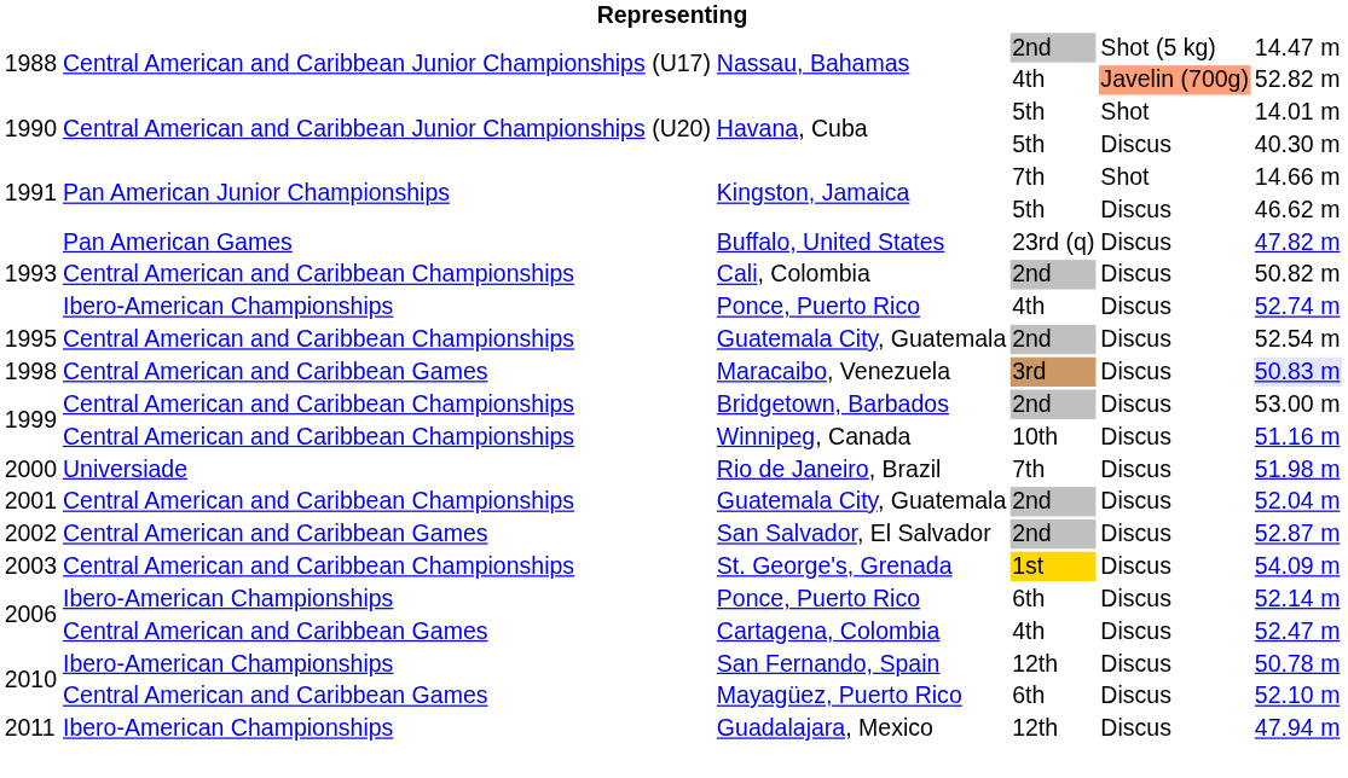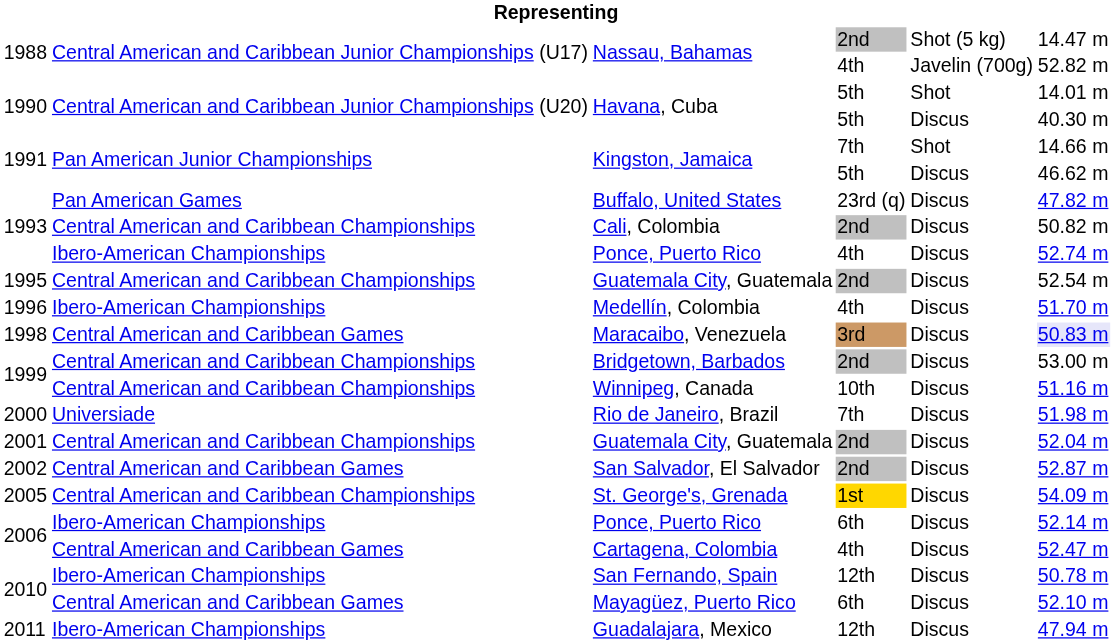 <table>
 <tr>
 <th colspan="6">Representing </th>
 </tr>
 <tr>
 <td rowspan=2>1988</td>
 <td rowspan=2><a href='#'>Central American and Caribbean Junior Championships</a> (U17)</td>
 <td rowspan=2><a href='#'>Nassau, Bahamas</a></td>
 <td bgcolor=silver>2nd</td>
 <td>Shot (5 kg)</td>
 <td>14.47 m</td>
 </tr>
 <tr>
 <td>4th</td>
-<td style="background: lightsalmon;">Javelin (700g)</td>
+<td>Javelin (700g)</td>
 <td>52.82 m</td>
 </tr>
 <tr>
 <td rowspan=2>1990</td>
 <td rowspan=2><a href='#'>Central American and Caribbean Junior Championships</a> (U20)</td>
 <td rowspan=2><a href='#'>Havana</a>, Cuba</td>
 <td>5th</td>
 <td>Shot</td>
 <td>14.01 m</td>
 </tr>
 <tr>
 <td>5th</td>
 <td>Discus</td>
 <td>40.30 m</td>
 </tr>
 <tr>
 <td rowspan=2>1991</td>
 <td rowspan=2><a href='#'>Pan American Junior Championships</a></td>
 <td rowspan=2><a href='#'>Kingston, Jamaica</a></td>
 <td>7th</td>
 <td>Shot</td>
 <td>14.66 m</td>
 </tr>
 <tr>
 <td>5th</td>
 <td>Discus</td>
 <td>46.62 m</td>
 </tr>
 <tr>
 <td rowspan=3>1993</td>
 <td><a href='#'>Pan American Games</a></td>
 <td><a href='#'>Buffalo, United States</a></td>
 <td>23rd (q)</td>
 <td>Discus</td>
 <td><a href='#'>47.82 m</a></td>
 </tr>
 <tr>
 <td><a href='#'>Central American and Caribbean Championships</a></td>
 <td><a href='#'>Cali</a>, Colombia</td>
 <td bgcolor=silver>2nd</td>
 <td>Discus</td>
 <td>50.82 m</td>
 </tr>
 <tr>
 <td><a href='#'>Ibero-American Championships</a></td>
 <td><a href='#'>Ponce, Puerto Rico</a></td>
 <td>4th</td>
 <td>Discus</td>
 <td><a href='#'>52.74 m</a></td>
 </tr>
 <tr>
 <td>1995</td>
 <td><a href='#'>Central American and Caribbean Championships</a></td>
 <td><a href='#'>Guatemala City</a>, Guatemala</td>
 <td bgcolor=silver>2nd</td>
 <td>Discus</td>
 <td>52.54 m</td>
 </tr>
 <tr>
+<td>1996</td>
+<td><a href='#'>Ibero-American Championships</a></td>
+<td><a href='#'>Medellín</a>, Colombia</td>
+<td>4th</td>
+<td>Discus</td>
+<td><a href='#'>51.70 m</a></td>
+</tr>
+<tr>
 <td>1998</td>
 <td><a href='#'>Central American and Caribbean Games</a></td>
 <td><a href='#'>Maracaibo</a>, Venezuela</td>
 <td bgcolor=cc9966>3rd</td>
 <td>Discus</td>
 <td style="background: lavender;"><a href='#'>50.83 m</a></td>
 </tr>
 <tr>
 <td rowspan=2>1999</td>
 <td><a href='#'>Central American and Caribbean Championships</a></td>
 <td><a href='#'>Bridgetown, Barbados</a></td>
 <td bgcolor=silver>2nd</td>
 <td>Discus</td>
 <td>53.00 m</td>
 </tr>
 <tr>
 <td><a href='#'>Central American and Caribbean Championships</a></td>
 <td><a href='#'>Winnipeg</a>, Canada</td>
 <td>10th</td>
 <td>Discus</td>
 <td><a href='#'>51.16 m</a></td>
 </tr>
 <tr>
 <td>2000</td>
 <td><a href='#'>Universiade</a></td>
 <td><a href='#'>Rio de Janeiro</a>, Brazil</td>
 <td>7th</td>
 <td>Discus</td>
 <td><a href='#'>51.98 m</a></td>
 </tr>
 <tr>
 <td>2001</td>
 <td><a href='#'>Central American and Caribbean Championships</a></td>
 <td><a href='#'>Guatemala City</a>, Guatemala</td>
 <td bgcolor=silver>2nd</td>
 <td>Discus</td>
 <td><a href='#'>52.04 m</a></td>
 </tr>
 <tr>
 <td>2002</td>
 <td><a href='#'>Central American and Caribbean Games</a></td>
 <td><a href='#'>San Salvador</a>, El Salvador</td>
 <td bgcolor=silver>2nd</td>
 <td>Discus</td>
 <td><a href='#'>52.87 m</a></td>
 </tr>
 <tr>
-<td>2003</td>
+<td>2005</td>
 <td><a href='#'>Central American and Caribbean Championships</a></td>
 <td><a href='#'>St. George's, Grenada</a></td>
 <td bgcolor=gold>1st</td>
 <td>Discus</td>
 <td><a href='#'>54.09 m</a></td>
 </tr>
 <tr>
 <td rowspan=2>2006</td>
 <td><a href='#'>Ibero-American Championships</a></td>
 <td><a href='#'>Ponce, Puerto Rico</a></td>
 <td>6th</td>
 <td>Discus</td>
 <td><a href='#'>52.14 m</a></td>
 </tr>
 <tr>
 <td><a href='#'>Central American and Caribbean Games</a></td>
 <td><a href='#'>Cartagena, Colombia</a></td>
 <td>4th</td>
 <td>Discus</td>
 <td><a href='#'>52.47 m</a></td>
 </tr>
 <tr>
 <td rowspan=2>2010</td>
 <td><a href='#'>Ibero-American Championships</a></td>
 <td><a href='#'>San Fernando, Spain</a></td>
 <td>12th</td>
 <td>Discus</td>
 <td><a href='#'>50.78 m</a></td>
 </tr>
 <tr>
 <td><a href='#'>Central American and Caribbean Games</a></td>
 <td><a href='#'>Mayagüez, Puerto Rico</a></td>
 <td>6th</td>
 <td>Discus</td>
 <td><a href='#'>52.10 m</a></td>
 </tr>
 <tr>
 <td>2011</td>
 <td><a href='#'>Ibero-American Championships</a></td>
 <td><a href='#'>Guadalajara</a>, Mexico</td>
 <td>12th</td>
 <td>Discus</td>
 <td><a href='#'>47.94 m</a></td>
 </tr>
 </table>
